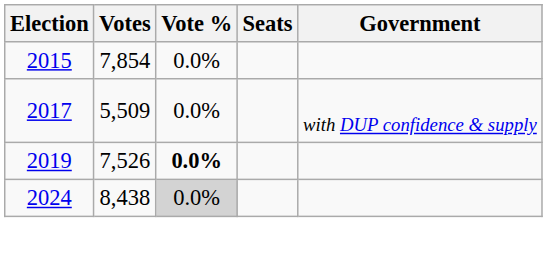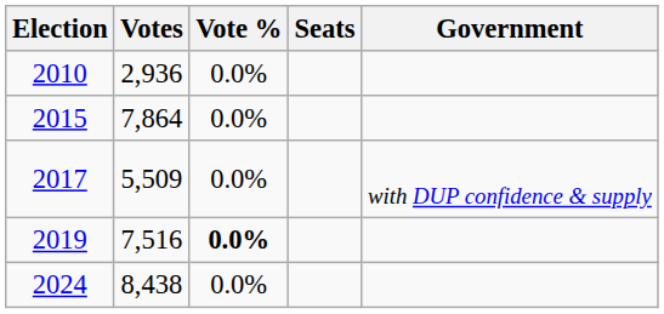 <table class="wikitable sortable" style="font-size:95%">
 <tr>
 <th>Election</th>
 <th>Votes</th>
 <th>Vote %</th>
 <th>Seats</th>
 <th align=center>Government</th>
 </tr>
 <tr>
+<td align=center><a href='#'>2010</a></td>
+<td align=center>2,936</td>
+<td align=center>0.0%</td>
+<td align=left></td>
+<td></td>
+</tr>
+<tr>
 <td align=center><a href='#'>2015</a></td>
-<td align=center>7,854</td>
+<td align=center>7,864</td>
 <td align=center>0.0%</td>
 <td align=left></td>
 <td></td>
 </tr>
 <tr>
 <td align=center><a href='#'>2017</a></td>
 <td align=center>5,509</td>
 <td align=center>0.0%</td>
 <td align=left></td>
 <td> <br><small><em>with <a href='#'>DUP confidence & supply</a></em></small></td>
 </tr>
 <tr>
 <td align=center><a href='#'>2019</a></td>
-<td align=center>7,526</td>
+<td align=center>7,516</td>
 <td align=center><strong>0.0%</strong></td>
 <td align=left></td>
 <td></td>
 </tr>
 <tr>
 <td align=center><a href='#'>2024</a></td>
 <td align=center>8,438</td>
-<td align=center style="background: lightgrey;">0.0%</td>
+<td align=center>0.0%</td>
 <td align=left></td>
 <td></td>
 </tr>
 </table>
